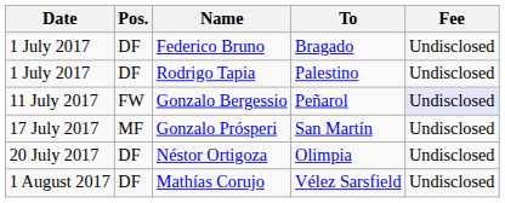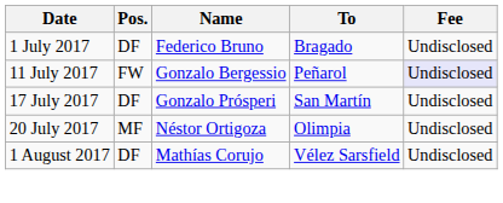 <table class="wikitable">
 <tr>
 <th>Date</th>
 <th>Pos.</th>
 <th>Name</th>
 <th>To</th>
 <th>Fee</th>
 </tr>
 <tr>
 <td>1 July 2017</td>
 <td>DF</td>
 <td> <a href='#'>Federico Bruno</a></td>
 <td> <a href='#'>Bragado</a></td>
 <td>Undisclosed</td>
 </tr>
 <tr>
-<td>1 July 2017</td>
-<td>DF</td>
-<td> <a href='#'>Rodrigo Tapia</a></td>
-<td> <a href='#'>Palestino</a></td>
-<td>Undisclosed</td>
-</tr>
-<tr>
 <td>11 July 2017</td>
 <td>FW</td>
 <td> <a href='#'>Gonzalo Bergessio</a></td>
 <td> <a href='#'>Peñarol</a></td>
 <td style="background: lavender;">Undisclosed</td>
 </tr>
 <tr>
 <td>17 July 2017</td>
-<td>MF</td>
+<td>DF</td>
 <td> <a href='#'>Gonzalo Prósperi</a></td>
 <td> <a href='#'>San Martín</a></td>
 <td>Undisclosed</td>
 </tr>
 <tr>
 <td>20 July 2017</td>
-<td>DF</td>
+<td>MF</td>
 <td> <a href='#'>Néstor Ortigoza</a></td>
 <td> <a href='#'>Olimpia</a></td>
 <td>Undisclosed</td>
 </tr>
 <tr>
 <td>1 August 2017</td>
 <td>DF</td>
 <td> <a href='#'>Mathías Corujo</a></td>
 <td> <a href='#'>Vélez Sarsfield</a></td>
 <td>Undisclosed</td>
 </tr>
 </table>
